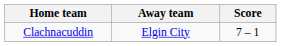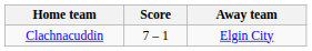 <table class="wikitable" style="text-align: center">
 <tr>
 <th width=140>Home team</th>
+<th width=70>Score</th>
 <th width=140>Away team</th>
-<th width=70>Score</th>
 </tr>
 <tr>
 <td><a href='#'>Clachnacuddin</a></td>
+<td>7 – 1</td>
 <td><a href='#'>Elgin City</a></td>
-<td>7 – 1</td>
 </tr>
 </table>
